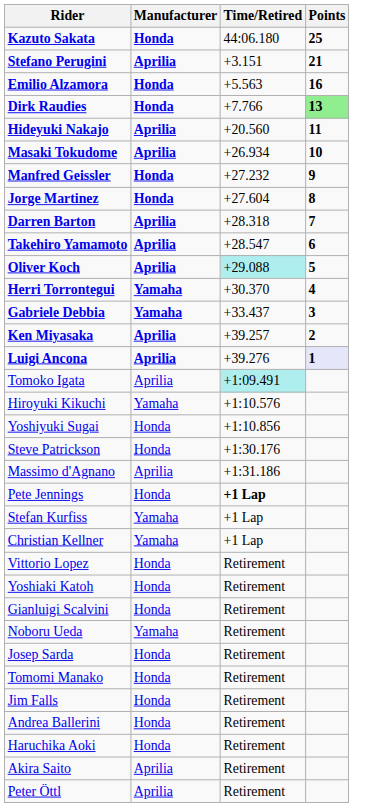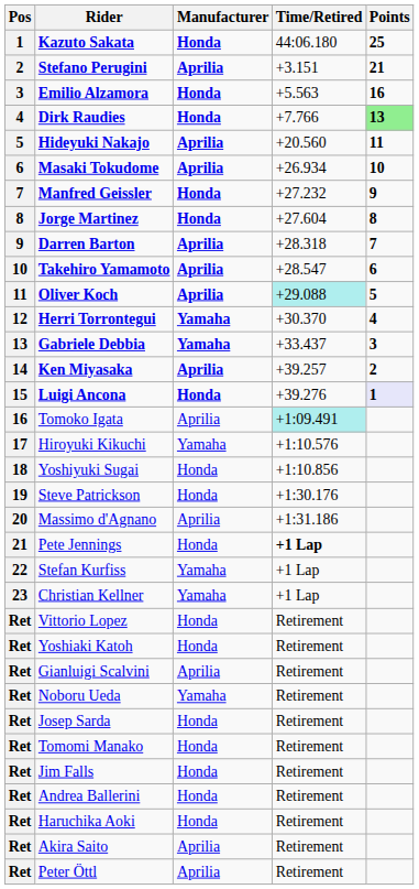 <table class="wikitable" style="font-size: 95%;">
 <tr>
+<th>Pos</th>
 <th>Rider</th>
 <th>Manufacturer</th>
 <th>Time/Retired</th>
 <th>Points</th>
 </tr>
 <tr>
+<th>1</th>
 <td> <strong><a href='#'>Kazuto Sakata</a></strong></td>
 <td><strong><a href='#'>Honda</a></strong></td>
 <td>44:06.180</td>
 <td><strong>25</strong></td>
 </tr>
 <tr>
+<th>2</th>
 <td> <strong><a href='#'>Stefano Perugini</a></strong></td>
 <td><strong><a href='#'>Aprilia</a></strong></td>
 <td>+3.151</td>
 <td><strong>21</strong></td>
 </tr>
 <tr>
+<th>3</th>
 <td> <strong><a href='#'>Emilio Alzamora</a></strong></td>
 <td><strong><a href='#'>Honda</a></strong></td>
 <td>+5.563</td>
 <td><strong>16</strong></td>
 </tr>
 <tr>
+<th>4</th>
 <td> <strong><a href='#'>Dirk Raudies</a></strong></td>
 <td><strong><a href='#'>Honda</a></strong></td>
 <td>+7.766</td>
 <td style="background: lightgreen;"><strong>13</strong></td>
 </tr>
 <tr>
+<th>5</th>
 <td> <strong><a href='#'>Hideyuki Nakajo</a></strong></td>
 <td><strong><a href='#'>Aprilia</a></strong></td>
 <td>+20.560</td>
 <td><strong>11</strong></td>
 </tr>
 <tr>
+<th>6</th>
 <td> <strong><a href='#'>Masaki Tokudome</a></strong></td>
 <td><strong><a href='#'>Aprilia</a></strong></td>
 <td>+26.934</td>
 <td><strong>10</strong></td>
 </tr>
 <tr>
+<th>7</th>
 <td> <strong><a href='#'>Manfred Geissler</a></strong></td>
 <td><strong><a href='#'>Honda</a></strong></td>
 <td>+27.232</td>
 <td><strong>9</strong></td>
 </tr>
 <tr>
+<th>8</th>
 <td> <strong><a href='#'>Jorge Martinez</a></strong></td>
 <td><strong><a href='#'>Honda</a></strong></td>
 <td>+27.604</td>
 <td><strong>8</strong></td>
 </tr>
 <tr>
+<th>9</th>
 <td> <strong><a href='#'>Darren Barton</a></strong></td>
 <td><strong><a href='#'>Aprilia</a></strong></td>
 <td>+28.318</td>
 <td><strong>7</strong></td>
 </tr>
 <tr>
+<th>10</th>
 <td> <strong><a href='#'>Takehiro Yamamoto</a></strong></td>
 <td><strong><a href='#'>Aprilia</a></strong></td>
 <td>+28.547</td>
 <td><strong>6</strong></td>
 </tr>
 <tr>
+<th>11</th>
 <td> <strong><a href='#'>Oliver Koch</a></strong></td>
 <td><strong><a href='#'>Aprilia</a></strong></td>
 <td style="background: paleturquoise;">+29.088</td>
 <td><strong>5</strong></td>
 </tr>
 <tr>
+<th>12</th>
 <td> <strong><a href='#'>Herri Torrontegui</a></strong></td>
 <td><strong><a href='#'>Yamaha</a></strong></td>
 <td>+30.370</td>
 <td><strong>4</strong></td>
 </tr>
 <tr>
+<th>13</th>
 <td> <strong><a href='#'>Gabriele Debbia</a></strong></td>
 <td><strong><a href='#'>Yamaha</a></strong></td>
 <td>+33.437</td>
 <td><strong>3</strong></td>
 </tr>
 <tr>
+<th>14</th>
 <td> <strong><a href='#'>Ken Miyasaka</a></strong></td>
 <td><strong><a href='#'>Aprilia</a></strong></td>
 <td>+39.257</td>
 <td><strong>2</strong></td>
 </tr>
 <tr>
+<th>15</th>
 <td> <strong><a href='#'>Luigi Ancona</a></strong></td>
-<td><strong><a href='#'>Aprilia</a></strong></td>
+<td><strong><a href='#'>Honda</a></strong></td>
 <td>+39.276</td>
 <td style="background: lavender;"><strong>1</strong></td>
 </tr>
 <tr>
+<th>16</th>
 <td> <a href='#'>Tomoko Igata</a></td>
 <td><a href='#'>Aprilia</a></td>
 <td style="background: paleturquoise;">+1:09.491</td>
 <td></td>
 </tr>
 <tr>
+<th>17</th>
 <td> <a href='#'>Hiroyuki Kikuchi</a></td>
 <td><a href='#'>Yamaha</a></td>
 <td>+1:10.576</td>
 <td></td>
 </tr>
 <tr>
+<th>18</th>
 <td> <a href='#'>Yoshiyuki Sugai</a></td>
 <td><a href='#'>Honda</a></td>
 <td>+1:10.856</td>
 <td></td>
 </tr>
 <tr>
+<th>19</th>
 <td> <a href='#'>Steve Patrickson</a></td>
 <td><a href='#'>Honda</a></td>
 <td>+1:30.176</td>
 <td></td>
 </tr>
 <tr>
+<th>20</th>
 <td> <a href='#'>Massimo d'Agnano</a></td>
 <td><a href='#'>Aprilia</a></td>
 <td>+1:31.186</td>
 <td></td>
 </tr>
 <tr>
+<th>21</th>
 <td> <a href='#'>Pete Jennings</a></td>
 <td><a href='#'>Honda</a></td>
 <td><strong>+1 Lap</strong></td>
 <td></td>
 </tr>
 <tr>
+<th>22</th>
 <td> <a href='#'>Stefan Kurfiss</a></td>
 <td><a href='#'>Yamaha</a></td>
 <td>+1 Lap</td>
 <td></td>
 </tr>
 <tr>
+<th>23</th>
 <td> <a href='#'>Christian Kellner</a></td>
 <td><a href='#'>Yamaha</a></td>
 <td>+1 Lap</td>
 <td></td>
 </tr>
 <tr>
+<th>Ret</th>
 <td> <a href='#'>Vittorio Lopez</a></td>
 <td><a href='#'>Honda</a></td>
 <td>Retirement</td>
 <td></td>
 </tr>
 <tr>
+<th>Ret</th>
 <td> <a href='#'>Yoshiaki Katoh</a></td>
 <td><a href='#'>Honda</a></td>
 <td>Retirement</td>
 <td></td>
 </tr>
 <tr>
+<th>Ret</th>
 <td> <a href='#'>Gianluigi Scalvini</a></td>
-<td><a href='#'>Honda</a></td>
+<td><a href='#'>Aprilia</a></td>
 <td>Retirement</td>
 <td></td>
 </tr>
 <tr>
+<th>Ret</th>
 <td> <a href='#'>Noboru Ueda</a></td>
 <td><a href='#'>Yamaha</a></td>
 <td>Retirement</td>
 <td></td>
 </tr>
 <tr>
+<th>Ret</th>
 <td> <a href='#'>Josep Sarda</a></td>
 <td><a href='#'>Honda</a></td>
 <td>Retirement</td>
 <td></td>
 </tr>
 <tr>
+<th>Ret</th>
 <td> <a href='#'>Tomomi Manako</a></td>
 <td><a href='#'>Honda</a></td>
 <td>Retirement</td>
 <td></td>
 </tr>
 <tr>
+<th>Ret</th>
 <td> <a href='#'>Jim Falls</a></td>
 <td><a href='#'>Honda</a></td>
 <td>Retirement</td>
 <td></td>
 </tr>
 <tr>
+<th>Ret</th>
 <td> <a href='#'>Andrea Ballerini</a></td>
 <td><a href='#'>Honda</a></td>
 <td>Retirement</td>
 <td></td>
 </tr>
 <tr>
+<th>Ret</th>
 <td> <a href='#'>Haruchika Aoki</a></td>
 <td><a href='#'>Honda</a></td>
 <td>Retirement</td>
 <td></td>
 </tr>
 <tr>
+<th>Ret</th>
 <td> <a href='#'>Akira Saito</a></td>
 <td><a href='#'>Aprilia</a></td>
 <td>Retirement</td>
 <td></td>
 </tr>
 <tr>
+<th>Ret</th>
 <td> <a href='#'>Peter Öttl</a></td>
 <td><a href='#'>Aprilia</a></td>
 <td>Retirement</td>
 <td></td>
 </tr>
 </table>
